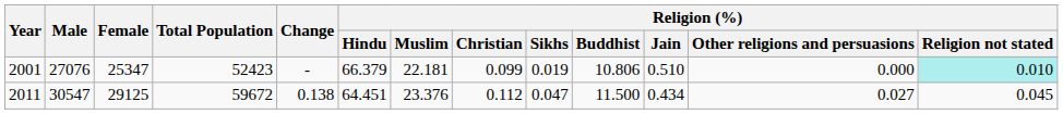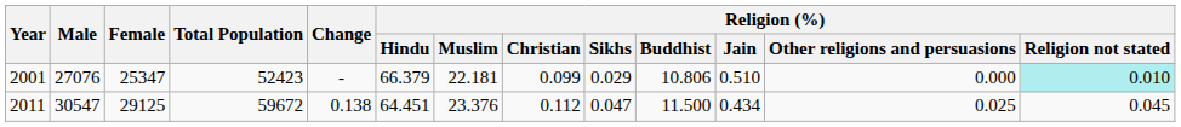 <table class="wikitable">
 <tr>
 <th rowspan="2">Year</th>
 <th rowspan="2">Male</th>
 <th rowspan="2">Female</th>
 <th rowspan="2">Total Population</th>
 <th rowspan="2">Change</th>
 <th colspan="8">Religion (%)</th>
 </tr>
 <tr>
 <th>Hindu</th>
 <th>Muslim</th>
 <th>Christian</th>
 <th>Sikhs</th>
 <th>Buddhist</th>
 <th>Jain</th>
 <th>Other religions and persuasions</th>
 <th>Religion not stated</th>
 </tr>
 <tr>
 <td>2001</td>
 <td style="text-align:right;">27076</td>
 <td style="text-align:right;">25347</td>
 <td style="text-align:right;">52423</td>
 <td style="text-align:center;">-</td>
 <td style="text-align:right;">66.379</td>
 <td style="text-align:right;">22.181</td>
 <td style="text-align:right;">0.099</td>
-<td style="text-align:right;">0.019</td>
+<td style="text-align:right;">0.029</td>
 <td style="text-align:right;">10.806</td>
 <td style="text-align:right;">0.510</td>
 <td style="text-align:right;">0.000</td>
 <td style="background: paleturquoise; text-align:right;">0.010</td>
 </tr>
 <tr>
 <td>2011</td>
 <td style="text-align:right;">30547</td>
 <td style="text-align:right;">29125</td>
 <td style="text-align:right;">59672</td>
 <td style="text-align:right;">0.138</td>
 <td style="text-align:right;">64.451</td>
 <td style="text-align:right;">23.376</td>
 <td style="text-align:right;">0.112</td>
 <td style="text-align:right;">0.047</td>
 <td style="text-align:right;">11.500</td>
 <td style="text-align:right;">0.434</td>
-<td style="text-align:right;">0.027</td>
+<td style="text-align:right;">0.025</td>
 <td style="text-align:right;">0.045</td>
 </tr>
 </table>
